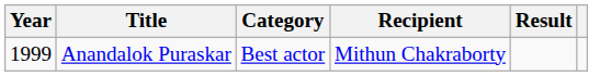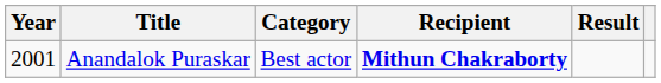 <table class= "wikitable">
 <tr>
 <th>Year</th>
 <th>Title</th>
 <th>Category</th>
 <th>Recipient</th>
 <th>Result</th>
 <th></th>
 </tr>
 <tr>
-<td>1999</td>
+<td>2001</td>
 <td><a href='#'>Anandalok Puraskar</a></td>
 <td><a href='#'>Best actor</a></td>
-<td><a href='#'>Mithun Chakraborty</a></td>
+<td><strong><a href='#'>Mithun Chakraborty</a></strong></td>
 <td></td>
 <td></td>
 </tr>
 </table>
